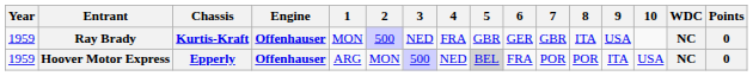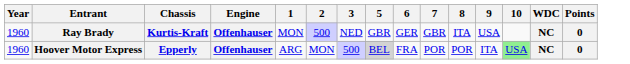 <table class="wikitable" style="text-align:center; font-size:90%">
 <tr>
 <th>Year</th>
 <th>Entrant</th>
 <th>Chassis</th>
 <th>Engine</th>
 <th>1</th>
 <th>2</th>
 <th>3</th>
-<th>4</th>
 <th>5</th>
 <th>6</th>
 <th>7</th>
 <th>8</th>
 <th>9</th>
 <th>10</th>
 <th>WDC</th>
 <th>Points</th>
 </tr>
 <tr>
-<td><a href='#'>1959</a></td>
+<td><a href='#'>1960</a></td>
 <th>Ray Brady</th>
 <th><a href='#'>Kurtis-Kraft</a></th>
 <th><a href='#'>Offenhauser</a></th>
 <td><a href='#'>MON</a></td>
 <td style="background:#CFCFFF;"><a href='#'>500</a><br></td>
 <td><a href='#'>NED</a></td>
-<td><a href='#'>FRA</a></td>
 <td><a href='#'>GBR</a></td>
 <td><a href='#'>GER</a></td>
 <td><a href='#'>GBR</a></td>
 <td><a href='#'>ITA</a></td>
 <td><a href='#'>USA</a></td>
 <td></td>
 <th>NC</th>
 <th>0</th>
 </tr>
 <tr>
-<td><a href='#'>1959</a></td>
+<td><a href='#'>1960</a></td>
 <th>Hoover Motor Express</th>
 <th><a href='#'>Epperly</a></th>
 <th><a href='#'>Offenhauser</a></th>
 <td><a href='#'>ARG</a></td>
 <td><a href='#'>MON</a></td>
 <td style="background:#CFCFFF;"><a href='#'>500</a><br></td>
-<td><a href='#'>NED</a></td>
 <td style="background: lightgrey;"><a href='#'>BEL</a></td>
 <td><a href='#'>FRA</a></td>
 <td><a href='#'>POR</a></td>
 <td><a href='#'>POR</a></td>
 <td><a href='#'>ITA</a></td>
-<td><a href='#'>USA</a></td>
+<td style="background: lightgreen;"><a href='#'>USA</a></td>
 <th>NC</th>
 <th>0</th>
 </tr>
 </table>
